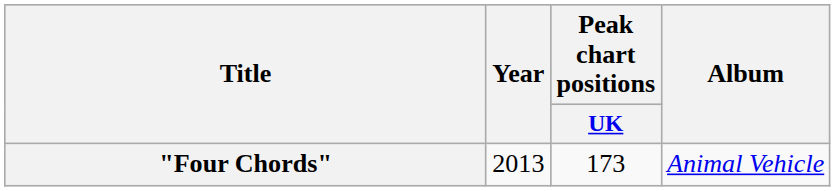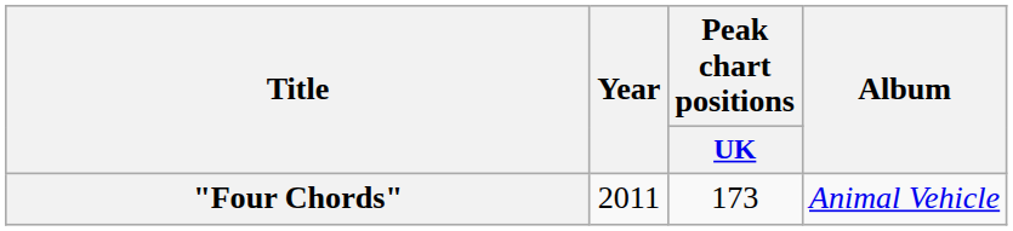 <table class="wikitable plainrowheaders" style="text-align:center;">
 <tr>
 <th scope="col" rowspan="2" style="width:18em;">Title</th>
 <th scope="col" rowspan="2">Year</th>
 <th scope="col">Peak chart positions</th>
 <th scope="col" rowspan="2">Album</th>
 </tr>
 <tr>
 <th scope="col" style="width:3em;font-size:90%;"><a href='#'>UK</a><br></th>
 </tr>
 <tr>
 <th scope="row">"Four Chords"</th>
-<td>2013</td>
+<td>2011</td>
 <td>173</td>
 <td><em><a href='#'>Animal Vehicle</a></em></td>
 </tr>
 </table>
